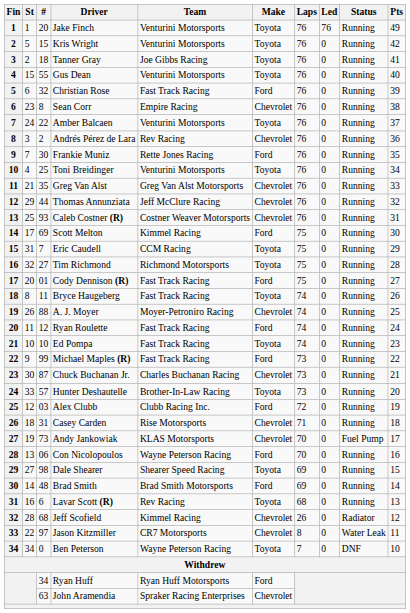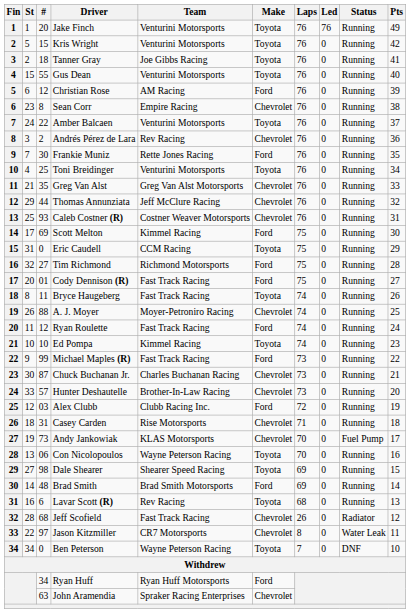 <table class="wikitable" style="font-size:95%">
 <tr>
 <th>Fin</th>
 <th>St</th>
 <th>#</th>
 <th>Driver</th>
 <th>Team</th>
 <th>Make</th>
 <th>Laps</th>
 <th>Led</th>
 <th>Status</th>
 <th>Pts</th>
 </tr>
 <tr>
 <th>1</th>
 <td>1</td>
 <td>20</td>
 <td>Jake Finch</td>
 <td>Venturini Motorsports</td>
 <td>Toyota</td>
 <td>76</td>
 <td>76</td>
 <td>Running</td>
 <td>49</td>
 </tr>
 <tr>
 <th>2</th>
 <td>5</td>
 <td>15</td>
 <td>Kris Wright</td>
 <td>Venturini Motorsports</td>
 <td>Toyota</td>
 <td>76</td>
 <td>0</td>
 <td>Running</td>
 <td>42</td>
 </tr>
 <tr>
 <th>3</th>
 <td>2</td>
 <td>18</td>
 <td>Tanner Gray</td>
 <td>Joe Gibbs Racing</td>
 <td>Toyota</td>
 <td>76</td>
 <td>0</td>
 <td>Running</td>
 <td>41</td>
 </tr>
 <tr>
 <th>4</th>
 <td>15</td>
 <td>55</td>
 <td>Gus Dean</td>
 <td>Venturini Motorsports</td>
 <td>Toyota</td>
 <td>76</td>
 <td>0</td>
 <td>Running</td>
 <td>40</td>
 </tr>
 <tr>
 <th>5</th>
 <td>6</td>
-<td>32</td>
+<td>12</td>
 <td>Christian Rose</td>
-<td>Fast Track Racing</td>
+<td>AM Racing</td>
 <td>Ford</td>
 <td>76</td>
 <td>0</td>
 <td>Running</td>
 <td>39</td>
 </tr>
 <tr>
 <th>6</th>
 <td>23</td>
 <td>8</td>
 <td>Sean Corr</td>
 <td>Empire Racing</td>
 <td>Chevrolet</td>
 <td>76</td>
 <td>0</td>
 <td>Running</td>
 <td>38</td>
 </tr>
 <tr>
 <th>7</th>
 <td>24</td>
 <td>22</td>
 <td>Amber Balcaen</td>
 <td>Venturini Motorsports</td>
 <td>Toyota</td>
 <td>76</td>
 <td>0</td>
 <td>Running</td>
 <td>37</td>
 </tr>
 <tr>
 <th>8</th>
 <td>3</td>
 <td>2</td>
 <td>Andrés Pérez de Lara</td>
 <td>Rev Racing</td>
 <td>Chevrolet</td>
 <td>76</td>
 <td>0</td>
 <td>Running</td>
 <td>36</td>
 </tr>
 <tr>
 <th>9</th>
 <td>7</td>
 <td>30</td>
 <td>Frankie Muniz</td>
 <td>Rette Jones Racing</td>
 <td>Ford</td>
 <td>76</td>
 <td>0</td>
 <td>Running</td>
 <td>35</td>
 </tr>
 <tr>
 <th>10</th>
 <td>4</td>
 <td>25</td>
 <td>Toni Breidinger</td>
 <td>Venturini Motorsports</td>
 <td>Toyota</td>
 <td>76</td>
 <td>0</td>
 <td>Running</td>
 <td>34</td>
 </tr>
 <tr>
 <th>11</th>
 <td>21</td>
 <td>35</td>
 <td>Greg Van Alst</td>
 <td>Greg Van Alst Motorsports</td>
 <td>Chevrolet</td>
 <td>76</td>
 <td>0</td>
 <td>Running</td>
 <td>33</td>
 </tr>
 <tr>
 <th>12</th>
 <td>29</td>
 <td>44</td>
 <td>Thomas Annunziata</td>
 <td>Jeff McClure Racing</td>
 <td>Chevrolet</td>
 <td>76</td>
 <td>0</td>
 <td>Running</td>
 <td>32</td>
 </tr>
 <tr>
 <th>13</th>
 <td>25</td>
 <td>93</td>
 <td>Caleb Costner <strong>(R)</strong></td>
 <td>Costner Weaver Motorsports</td>
 <td>Chevrolet</td>
 <td>76</td>
 <td>0</td>
 <td>Running</td>
 <td>31</td>
 </tr>
 <tr>
 <th>14</th>
 <td>17</td>
 <td>69</td>
 <td>Scott Melton</td>
 <td>Kimmel Racing</td>
 <td>Ford</td>
 <td>75</td>
 <td>0</td>
 <td>Running</td>
 <td>30</td>
 </tr>
 <tr>
 <th>15</th>
 <td>31</td>
-<td>7</td>
+<td>0</td>
 <td>Eric Caudell</td>
 <td>CCM Racing</td>
 <td>Toyota</td>
 <td>75</td>
 <td>0</td>
 <td>Running</td>
 <td>29</td>
 </tr>
 <tr>
 <th>16</th>
 <td>32</td>
 <td>27</td>
 <td>Tim Richmond</td>
 <td>Richmond Motorsports</td>
-<td>Toyota</td>
+<td>Ford</td>
 <td>75</td>
 <td>0</td>
 <td>Running</td>
 <td>28</td>
 </tr>
 <tr>
 <th>17</th>
 <td>20</td>
 <td>01</td>
 <td>Cody Dennison <strong>(R)</strong></td>
 <td>Fast Track Racing</td>
 <td>Ford</td>
 <td>75</td>
 <td>0</td>
 <td>Running</td>
 <td>27</td>
 </tr>
 <tr>
 <th>18</th>
 <td>8</td>
 <td>11</td>
 <td>Bryce Haugeberg</td>
 <td>Fast Track Racing</td>
 <td>Toyota</td>
 <td>74</td>
 <td>0</td>
 <td>Running</td>
 <td>26</td>
 </tr>
 <tr>
 <th>19</th>
 <td>26</td>
 <td>88</td>
 <td>A. J. Moyer</td>
 <td>Moyer-Petroniro Racing</td>
 <td>Chevrolet</td>
 <td>74</td>
 <td>0</td>
 <td>Running</td>
 <td>25</td>
 </tr>
 <tr>
 <th>20</th>
 <td>11</td>
 <td>12</td>
 <td>Ryan Roulette</td>
 <td>Fast Track Racing</td>
 <td>Ford</td>
 <td>74</td>
 <td>0</td>
 <td>Running</td>
 <td>24</td>
 </tr>
 <tr>
 <th>21</th>
 <td>10</td>
 <td>10</td>
 <td>Ed Pompa</td>
-<td>Fast Track Racing</td>
+<td>Kimmel Racing</td>
 <td>Toyota</td>
 <td>74</td>
 <td>0</td>
 <td>Running</td>
 <td>23</td>
 </tr>
 <tr>
 <th>22</th>
 <td>9</td>
 <td>99</td>
 <td>Michael Maples <strong>(R)</strong></td>
 <td>Fast Track Racing</td>
 <td>Ford</td>
 <td>73</td>
 <td>0</td>
 <td>Running</td>
 <td>22</td>
 </tr>
 <tr>
 <th>23</th>
 <td>30</td>
 <td>87</td>
 <td>Chuck Buchanan Jr.</td>
 <td>Charles Buchanan Racing</td>
 <td>Chevrolet</td>
 <td>73</td>
 <td>0</td>
 <td>Running</td>
 <td>21</td>
 </tr>
 <tr>
 <th>24</th>
 <td>33</td>
 <td>57</td>
 <td>Hunter Deshautelle</td>
 <td>Brother-In-Law Racing</td>
-<td>Toyota</td>
+<td>Chevrolet</td>
 <td>73</td>
 <td>0</td>
 <td>Running</td>
 <td>20</td>
 </tr>
 <tr>
 <th>25</th>
 <td>12</td>
 <td>03</td>
 <td>Alex Clubb</td>
 <td>Clubb Racing Inc.</td>
 <td>Ford</td>
 <td>72</td>
 <td>0</td>
 <td>Running</td>
 <td>19</td>
 </tr>
 <tr>
 <th>26</th>
 <td>18</td>
 <td>31</td>
 <td>Casey Carden</td>
 <td>Rise Motorsports</td>
 <td>Chevrolet</td>
 <td>71</td>
 <td>0</td>
 <td>Running</td>
 <td>18</td>
 </tr>
 <tr>
 <th>27</th>
 <td>19</td>
 <td>73</td>
 <td>Andy Jankowiak</td>
 <td>KLAS Motorsports</td>
 <td>Chevrolet</td>
 <td>70</td>
 <td>0</td>
 <td>Fuel Pump</td>
 <td>17</td>
 </tr>
 <tr>
 <th>28</th>
 <td>13</td>
 <td>06</td>
 <td>Con Nicolopoulos</td>
 <td>Wayne Peterson Racing</td>
-<td>Ford</td>
+<td>Toyota</td>
 <td>70</td>
 <td>0</td>
 <td>Running</td>
 <td>16</td>
 </tr>
 <tr>
 <th>29</th>
 <td>27</td>
 <td>98</td>
 <td>Dale Shearer</td>
 <td>Shearer Speed Racing</td>
 <td>Toyota</td>
 <td>69</td>
 <td>0</td>
 <td>Running</td>
 <td>15</td>
 </tr>
 <tr>
 <th>30</th>
 <td>14</td>
 <td>48</td>
 <td>Brad Smith</td>
 <td>Brad Smith Motorsports</td>
 <td>Ford</td>
 <td>69</td>
 <td>0</td>
 <td>Running</td>
 <td>14</td>
 </tr>
 <tr>
 <th>31</th>
 <td>16</td>
 <td>6</td>
 <td>Lavar Scott <strong>(R)</strong></td>
 <td>Rev Racing</td>
 <td>Toyota</td>
 <td>68</td>
 <td>0</td>
 <td>Running</td>
 <td>13</td>
 </tr>
 <tr>
 <th>32</th>
 <td>28</td>
 <td>68</td>
 <td>Jeff Scofield</td>
-<td>Kimmel Racing</td>
+<td>Fast Track Racing</td>
 <td>Chevrolet</td>
 <td>26</td>
 <td>0</td>
 <td>Radiator</td>
 <td>12</td>
 </tr>
 <tr>
 <th>33</th>
 <td>22</td>
 <td>97</td>
 <td>Jason Kitzmiller</td>
 <td>CR7 Motorsports</td>
 <td>Chevrolet</td>
 <td>8</td>
 <td>0</td>
 <td>Water Leak</td>
 <td>11</td>
 </tr>
 <tr>
 <th>34</th>
 <td>34</td>
 <td>0</td>
 <td>Ben Peterson</td>
 <td>Wayne Peterson Racing</td>
 <td>Toyota</td>
 <td>7</td>
 <td>0</td>
 <td>DNF</td>
 <td>10</td>
 </tr>
 <tr>
 <th colspan="10">Withdrew</th>
 </tr>
 <tr>
 <th colspan="2" rowspan="2"></th>
 <td>34</td>
 <td>Ryan Huff</td>
 <td>Ryan Huff Motorsports</td>
 <td>Ford</td>
 <th colspan="4" rowspan="2"></th>
 </tr>
 <tr>
 <td>63</td>
 <td>John Aramendia</td>
 <td>Spraker Racing Enterprises</td>
 <td>Chevrolet</td>
 </tr>
 <tr>
 <th colspan="10"></th>
 </tr>
 </table>
